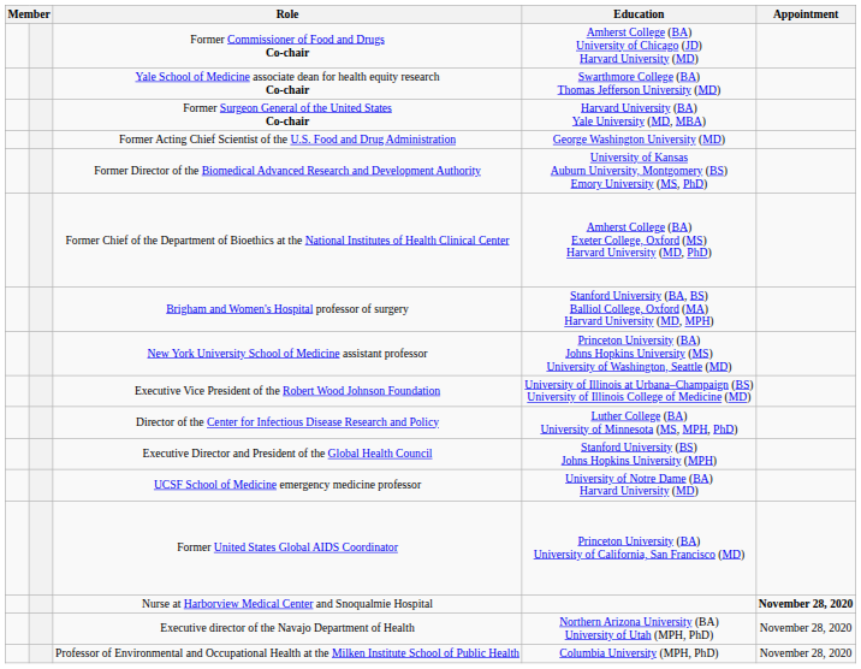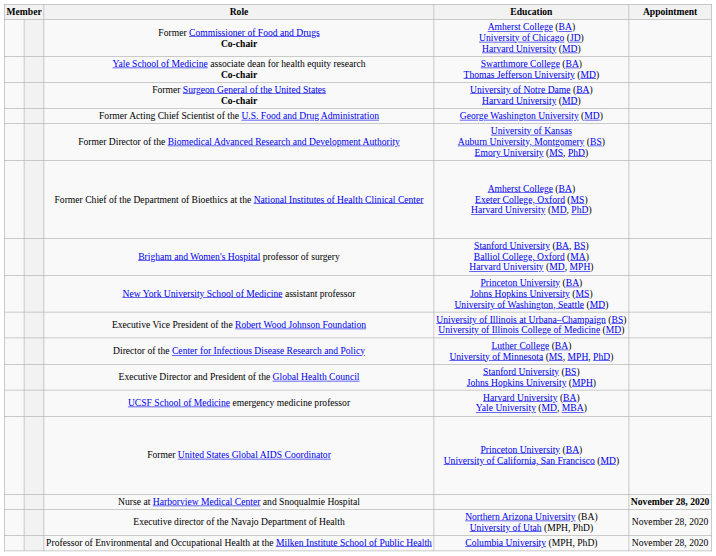 <table class="wikitable sortable plainrowheaders" style="text-align:center">
 <tr>
 <th scope="col" colspan="2">Member</th>
 <th>Role</th>
 <th>Education</th>
 <th>Appointment</th>
 </tr>
 <tr>
 <td data-sort-value="Kessler, David A."></td>
 <th scope="row" style="text-align:center"></th>
 <td>Former <a href='#'>Commissioner of Food and Drugs</a><br><strong>Co-chair</strong></td>
 <td><a href='#'>Amherst College</a> (<a href='#'>BA</a>)<br><a href='#'>University of Chicago</a> (<a href='#'>JD</a>)<br><a href='#'>Harvard University</a> (<a href='#'>MD</a>)</td>
 <td></td>
 </tr>
 <tr>
 <td data-sort-value="Nunez-Smith, Marcella"></td>
 <th scope="row" style="text-align:center"></th>
 <td><a href='#'>Yale School of Medicine</a> associate dean for health equity research<br><strong>Co-chair</strong></td>
 <td><a href='#'>Swarthmore College</a> (<a href='#'>BA</a>)<br><a href='#'>Thomas Jefferson University</a> (<a href='#'>MD</a>)</td>
 <td></td>
 </tr>
 <tr>
 <td data-sort-value="Murthy, Vivek"></td>
 <th scope="row" style="text-align:center"></th>
 <td>Former <a href='#'>Surgeon General of the United States</a><br><strong>Co-chair</strong></td>
-<td><a href='#'>Harvard University</a> (<a href='#'>BA</a>)<br><a href='#'>Yale University</a> (<a href='#'>MD</a>, <a href='#'>MBA</a>)</td>
+<td><a href='#'>University of Notre Dame</a> (<a href='#'>BA</a>)<br><a href='#'>Harvard University</a> (<a href='#'>MD</a>)</td>
 <td></td>
 </tr>
 <tr>
 <td data-sort-value="Borio, Luciana"></td>
 <th scope="row" style="text-align:center"></th>
 <td>Former Acting Chief Scientist of the <a href='#'>U.S. Food and Drug Administration</a></td>
 <td><a href='#'>George Washington University</a> (<a href='#'>MD</a>)</td>
 <td></td>
 </tr>
 <tr>
 <td data-sort-value="Bright, Rick"></td>
 <th scope="row" style="text-align:center"></th>
 <td>Former Director of the <a href='#'>Biomedical Advanced Research and Development Authority</a></td>
 <td><a href='#'>University of Kansas</a><br><a href='#'>Auburn University, Montgomery</a> (<a href='#'>BS</a>)<br><a href='#'>Emory University</a> (<a href='#'>MS</a>, <a href='#'>PhD</a>)</td>
 <td></td>
 </tr>
 <tr style="height: 130px;">
 <td data-sort-value="Emanuel, Zeke" style="text-align: center;"></td>
 <th scope="row" style="text-align:center"></th>
 <td>Former Chief of the Department of Bioethics at the <a href='#'>National Institutes of Health Clinical Center</a></td>
 <td><a href='#'>Amherst College</a> (<a href='#'>BA</a>)<br><a href='#'>Exeter College, Oxford</a> (<a href='#'>MS</a>)<br><a href='#'>Harvard University</a> (<a href='#'>MD</a>, <a href='#'>PhD</a>)</td>
 <td></td>
 </tr>
 <tr>
 <td data-sort-value="Gawande, Atul"></td>
 <th scope="row" style="text-align:center"></th>
 <td><a href='#'>Brigham and Women's Hospital</a> professor of surgery</td>
 <td><a href='#'>Stanford University</a> (<a href='#'>BA</a>, <a href='#'>BS</a>)<br><a href='#'>Balliol College, Oxford</a> (<a href='#'>MA</a>)<br><a href='#'>Harvard University</a> (<a href='#'>MD</a>, <a href='#'>MPH</a>)</td>
 <td></td>
 </tr>
 <tr>
 <td data-sort-value="Grounder, Celine"></td>
 <th scope="row" style="text-align:center"></th>
 <td><a href='#'>New York University School of Medicine</a> assistant professor</td>
 <td><a href='#'>Princeton University</a> (<a href='#'>BA</a>)<br><a href='#'>Johns Hopkins University</a> (<a href='#'>MS</a>)<br><a href='#'>University of Washington, Seattle</a> (<a href='#'>MD</a>)</td>
 <td></td>
 </tr>
 <tr>
 <td data-sort-value="Morita, Julie"></td>
 <th scope="row" style="text-align:center"></th>
 <td>Executive Vice President of the <a href='#'>Robert Wood Johnson Foundation</a></td>
 <td><a href='#'>University of Illinois at Urbana–Champaign</a> (<a href='#'>BS</a>)<br><a href='#'>University of Illinois College of Medicine</a> (<a href='#'>MD</a>)</td>
 <td></td>
 </tr>
 <tr>
 <td data-sort-value="Osterholm, Michael"></td>
 <th scope="row" style="text-align:center"></th>
 <td>Director of the <a href='#'>Center for Infectious Disease Research and Policy</a></td>
 <td><a href='#'>Luther College</a> (<a href='#'>BA</a>)<br><a href='#'>University of Minnesota</a>  (<a href='#'>MS</a>, <a href='#'>MPH</a>, <a href='#'>PhD</a>)</td>
 <td></td>
 </tr>
 <tr>
 <td data-sort-value="Pace, Loyce"></td>
 <th scope="row" style="text-align:center"></th>
 <td>Executive Director and President of the <a href='#'>Global Health Council</a></td>
 <td><a href='#'>Stanford University</a> (<a href='#'>BS</a>)<br><a href='#'>Johns Hopkins University</a> (<a href='#'>MPH</a>)</td>
 <td></td>
 </tr>
 <tr>
 <td data-sort-value="Rodriguez, Robert"></td>
 <th scope="row" style="text-align:center"></th>
 <td><a href='#'>UCSF School of Medicine</a> emergency medicine professor</td>
-<td><a href='#'>University of Notre Dame</a> (<a href='#'>BA</a>)<br><a href='#'>Harvard University</a> (<a href='#'>MD</a>)</td>
+<td><a href='#'>Harvard University</a> (<a href='#'>BA</a>)<br><a href='#'>Yale University</a> (<a href='#'>MD</a>, <a href='#'>MBA</a>)</td>
 <td></td>
 </tr>
 <tr style="height: 130px;">
 <td data-sort-value="Goosby, Eric" style="text-align: center;"></td>
 <th scope="row" style="text-align:center"></th>
 <td>Former <a href='#'>United States Global AIDS Coordinator</a></td>
 <td><a href='#'>Princeton University</a> (<a href='#'>BA</a>)<br><a href='#'>University of California, San Francisco</a> (<a href='#'>MD</a>)</td>
 <td></td>
 </tr>
 <tr>
 <td data-sort-value="Hopkins, Jane"></td>
 <th scope="row" style="text-align:center"></th>
 <td>Nurse at <a href='#'>Harborview Medical Center</a> and Snoqualmie Hospital</td>
 <td></td>
 <td><strong>November 28, 2020 </strong></td>
 </tr>
 <tr>
 <td data-sort-value="Jim, Jill"></td>
 <th scope="row" style="text-align:center"></th>
 <td>Executive director of the Navajo Department of Health</td>
 <td><a href='#'>Northern Arizona University</a> (BA)<br><a href='#'>University of Utah</a> (MPH, PhD)</td>
 <td>November 28, 2020 </td>
 </tr>
 <tr>
 <td></td>
 <th scope="row" style="text-align:center"></th>
 <td>Professor of Environmental and Occupational Health at the <a href='#'>Milken Institute School of Public Health</a></td>
 <td><a href='#'>Columbia University</a> (MPH, PhD)</td>
 <td>November 28, 2020 </td>
 </tr>
 </table>
